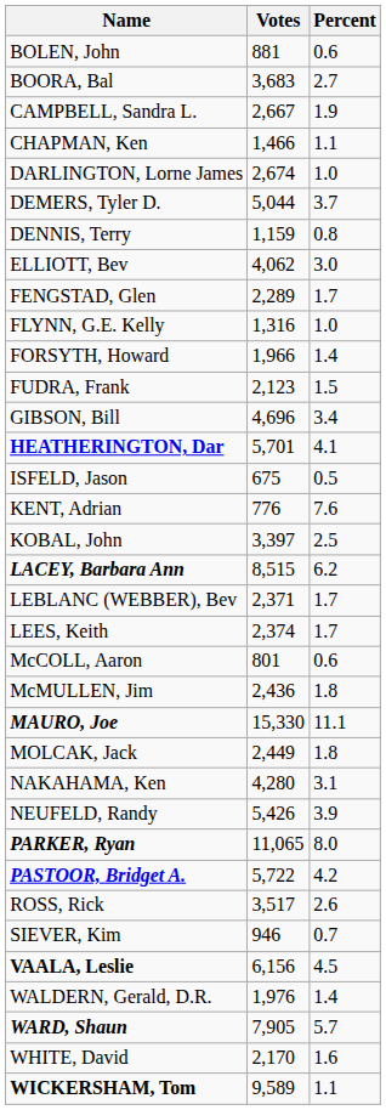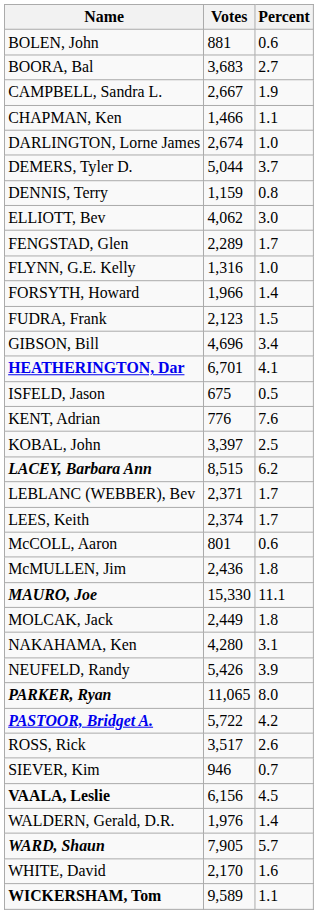 <table class="wikitable sortable">
 <tr>
 <th>Name</th>
 <th>Votes</th>
 <th>Percent</th>
 </tr>
 <tr>
 <td>BOLEN, John</td>
 <td>881</td>
 <td>0.6</td>
 </tr>
 <tr>
 <td>BOORA, Bal</td>
 <td>3,683</td>
 <td>2.7</td>
 </tr>
 <tr>
 <td>CAMPBELL, Sandra L.</td>
 <td>2,667</td>
 <td>1.9</td>
 </tr>
 <tr>
 <td>CHAPMAN, Ken</td>
 <td>1,466</td>
 <td>1.1</td>
 </tr>
 <tr>
 <td>DARLINGTON, Lorne James</td>
 <td>2,674</td>
 <td>1.0</td>
 </tr>
 <tr>
 <td>DEMERS, Tyler D.</td>
 <td>5,044</td>
 <td>3.7</td>
 </tr>
 <tr>
 <td>DENNIS, Terry</td>
 <td>1,159</td>
 <td>0.8</td>
 </tr>
 <tr>
 <td>ELLIOTT, Bev</td>
 <td>4,062</td>
 <td>3.0</td>
 </tr>
 <tr>
 <td>FENGSTAD, Glen</td>
 <td>2,289</td>
 <td>1.7</td>
 </tr>
 <tr>
 <td>FLYNN, G.E. Kelly</td>
 <td>1,316</td>
 <td>1.0</td>
 </tr>
 <tr>
 <td>FORSYTH, Howard</td>
 <td>1,966</td>
 <td>1.4</td>
 </tr>
 <tr>
 <td>FUDRA, Frank</td>
 <td>2,123</td>
 <td>1.5</td>
 </tr>
 <tr>
 <td>GIBSON, Bill</td>
 <td>4,696</td>
 <td>3.4</td>
 </tr>
 <tr>
 <td><strong><a href='#'>HEATHERINGTON, Dar</a></strong></td>
-<td>5,701</td>
+<td>6,701</td>
 <td>4.1</td>
 </tr>
 <tr>
 <td>ISFELD, Jason</td>
 <td>675</td>
 <td>0.5</td>
 </tr>
 <tr>
 <td>KENT, Adrian</td>
 <td>776</td>
 <td>7.6</td>
 </tr>
 <tr>
 <td>KOBAL, John</td>
 <td>3,397</td>
 <td>2.5</td>
 </tr>
 <tr>
 <td><strong><em>LACEY, Barbara Ann</em></strong></td>
 <td>8,515</td>
 <td>6.2</td>
 </tr>
 <tr>
 <td>LEBLANC (WEBBER), Bev</td>
 <td>2,371</td>
 <td>1.7</td>
 </tr>
 <tr>
 <td>LEES, Keith</td>
 <td>2,374</td>
 <td>1.7</td>
 </tr>
 <tr>
 <td>McCOLL, Aaron</td>
 <td>801</td>
 <td>0.6</td>
 </tr>
 <tr>
 <td>McMULLEN, Jim</td>
 <td>2,436</td>
 <td>1.8</td>
 </tr>
 <tr>
 <td><strong><em>MAURO, Joe</em></strong></td>
 <td>15,330</td>
 <td>11.1</td>
 </tr>
 <tr>
 <td>MOLCAK, Jack</td>
 <td>2,449</td>
 <td>1.8</td>
 </tr>
 <tr>
 <td>NAKAHAMA, Ken</td>
 <td>4,280</td>
 <td>3.1</td>
 </tr>
 <tr>
 <td>NEUFELD, Randy</td>
 <td>5,426</td>
 <td>3.9</td>
 </tr>
 <tr>
 <td><strong><em>PARKER, Ryan</em></strong></td>
 <td>11,065</td>
 <td>8.0</td>
 </tr>
 <tr>
 <td><strong><em><a href='#'>PASTOOR, Bridget A.</a></em></strong></td>
 <td>5,722</td>
 <td>4.2</td>
 </tr>
 <tr>
 <td>ROSS, Rick</td>
 <td>3,517</td>
 <td>2.6</td>
 </tr>
 <tr>
 <td>SIEVER, Kim</td>
 <td>946</td>
 <td>0.7</td>
 </tr>
 <tr>
 <td><strong>VAALA, Leslie</strong></td>
 <td>6,156</td>
 <td>4.5</td>
 </tr>
 <tr>
 <td>WALDERN, Gerald, D.R.</td>
 <td>1,976</td>
 <td>1.4</td>
 </tr>
 <tr>
 <td><strong><em>WARD, Shaun</em></strong></td>
 <td>7,905</td>
 <td>5.7</td>
 </tr>
 <tr>
 <td>WHITE, David</td>
 <td>2,170</td>
 <td>1.6</td>
 </tr>
 <tr>
 <td><strong>WICKERSHAM, Tom</strong></td>
 <td>9,589</td>
 <td>1.1</td>
 </tr>
 </table>
